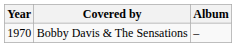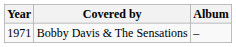 <table class="wikitable">
 <tr>
 <th>Year</th>
 <th>Covered by</th>
 <th>Album</th>
 </tr>
 <tr>
-<td>1970</td>
+<td>1971</td>
 <td>Bobby Davis & The Sensations</td>
 <td>–</td>
 </tr>
 </table>
